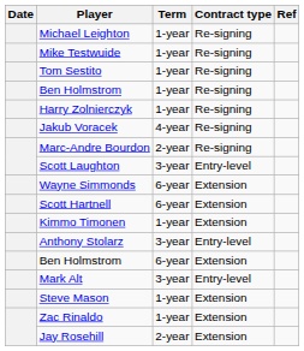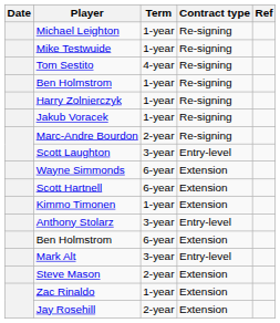 <table class="wikitable plainrowheaders">
 <tr style="background:#ddd; text-align:center;">
 <th>Date</th>
 <th>Player</th>
 <th>Term</th>
 <th>Contract type</th>
 <th>Ref</th>
 </tr>
 <tr>
 <th scope="row"></th>
 <td><a href='#'>Michael Leighton</a></td>
 <td>1-year</td>
 <td>Re-signing</td>
 <td></td>
 </tr>
 <tr>
 <th scope="row"></th>
 <td><a href='#'>Mike Testwuide</a></td>
 <td>1-year</td>
 <td>Re-signing</td>
 <td></td>
 </tr>
 <tr>
 <th scope="row"></th>
 <td><a href='#'>Tom Sestito</a></td>
-<td>1-year</td>
+<td>4-year</td>
 <td>Re-signing</td>
 <td></td>
 </tr>
 <tr>
 <th scope="row"></th>
 <td><a href='#'>Ben Holmstrom</a></td>
 <td>1-year</td>
 <td>Re-signing</td>
 <td></td>
 </tr>
 <tr>
 <th scope="row"></th>
 <td><a href='#'>Harry Zolnierczyk</a></td>
 <td>1-year</td>
 <td>Re-signing</td>
 <td></td>
 </tr>
 <tr>
 <th scope="row"></th>
 <td><a href='#'>Jakub Voracek</a></td>
-<td>4-year</td>
+<td>1-year</td>
 <td>Re-signing</td>
 <td></td>
 </tr>
 <tr>
 <th scope="row" rowspan=2></th>
 <td><a href='#'>Marc-Andre Bourdon</a></td>
 <td>2-year</td>
 <td>Re-signing</td>
 <td></td>
 </tr>
 <tr>
 <td><a href='#'>Scott Laughton</a></td>
 <td>3-year</td>
 <td>Entry-level</td>
 <td></td>
 </tr>
 <tr>
 <th scope="row"></th>
 <td><a href='#'>Wayne Simmonds</a></td>
 <td>6-year</td>
 <td>Extension</td>
 <td></td>
 </tr>
 <tr>
 <th scope="row"></th>
 <td><a href='#'>Scott Hartnell</a></td>
 <td>6-year</td>
 <td>Extension</td>
 <td></td>
 </tr>
 <tr>
 <th scope="row"></th>
 <td><a href='#'>Kimmo Timonen</a></td>
 <td>1-year</td>
 <td>Extension</td>
 <td></td>
 </tr>
 <tr>
 <th scope="row"></th>
 <td><a href='#'>Anthony Stolarz</a></td>
 <td>3-year</td>
 <td>Entry-level</td>
 <td></td>
 </tr>
 <tr>
 <th scope="row"></th>
 <td>Ben Holmstrom</td>
 <td>6-year</td>
 <td>Extension</td>
 <td></td>
 </tr>
 <tr>
 <th scope="row"></th>
 <td><a href='#'>Mark Alt</a></td>
 <td>3-year</td>
 <td>Entry-level</td>
 <td></td>
 </tr>
 <tr>
 <th scope="row"></th>
 <td><a href='#'>Steve Mason</a></td>
-<td>1-year</td>
+<td>2-year</td>
 <td>Extension</td>
 <td></td>
 </tr>
 <tr>
 <th scope="row" rowspan=2></th>
 <td><a href='#'>Zac Rinaldo</a></td>
 <td>1-year</td>
 <td>Extension</td>
 <td></td>
 </tr>
 <tr>
 <td><a href='#'>Jay Rosehill</a></td>
 <td>2-year</td>
 <td>Extension</td>
 <td></td>
 </tr>
 </table>
